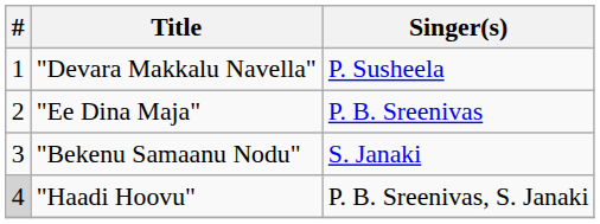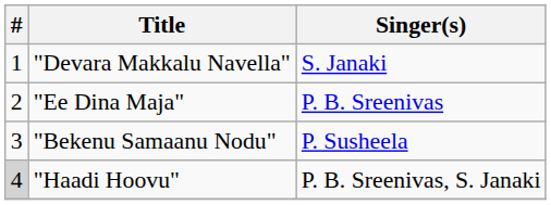 <table class="wikitable" style="font-size:95%;">
 <tr>
 <th>#</th>
 <th>Title</th>
 <th>Singer(s)</th>
 </tr>
 <tr>
 <td>1</td>
 <td>"Devara Makkalu Navella"</td>
-<td><a href='#'>P. Susheela</a></td>
+<td><a href='#'>S. Janaki</a></td>
 </tr>
 <tr>
 <td>2</td>
 <td>"Ee Dina Maja"</td>
 <td><a href='#'>P. B. Sreenivas</a></td>
 </tr>
 <tr>
 <td>3</td>
 <td>"Bekenu Samaanu Nodu"</td>
-<td><a href='#'>S. Janaki</a></td>
+<td><a href='#'>P. Susheela</a></td>
 </tr>
 <tr>
 <td style="background: lightgrey;">4</td>
 <td>"Haadi Hoovu"</td>
 <td>P. B. Sreenivas, S. Janaki</td>
 </tr>
 <tr>
 </tr>
 </table>
